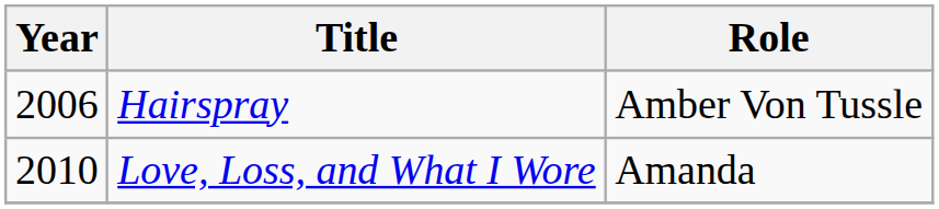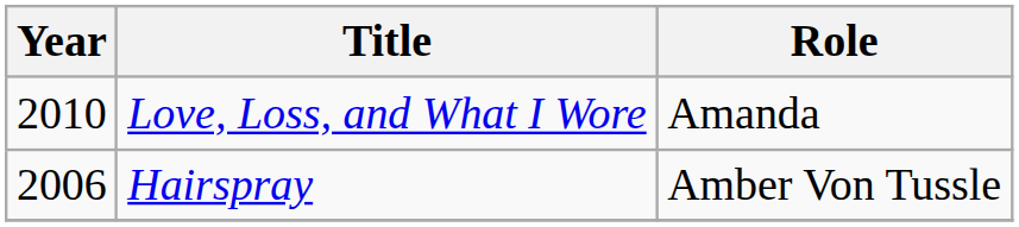 <table class="wikitable">
 <tr>
 <th>Year</th>
 <th>Title</th>
 <th>Role</th>
 </tr>
 <tr>
+<td>2010</td>
+<td><em><a href='#'>Love, Loss, and What I Wore</a></em></td>
+<td>Amanda</td>
+</tr>
+<tr>
 <td>2006</td>
 <td><em><a href='#'>Hairspray</a></em></td>
 <td>Amber Von Tussle</td>
 </tr>
 <tr>
-<td>2010</td>
-<td><em><a href='#'>Love, Loss, and What I Wore</a></em></td>
-<td>Amanda</td>
-</tr>
-<tr>
 </tr>
 </table>
